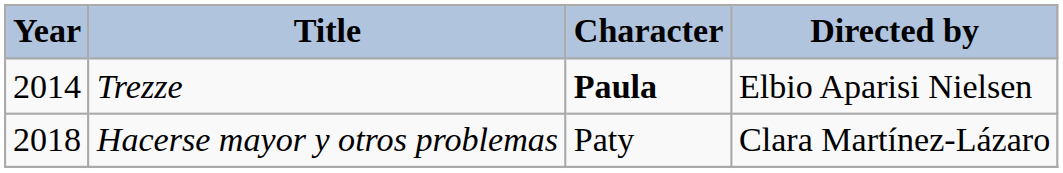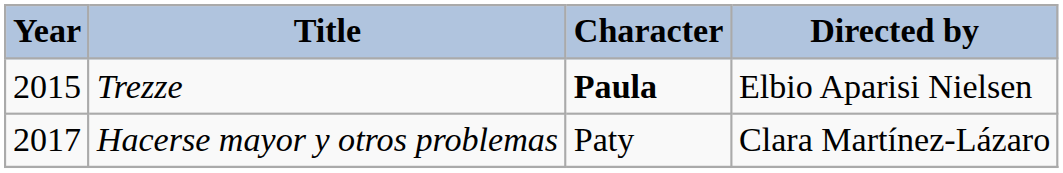 <table class="wikitable">
 <tr>
 <th style="background: #B0C4DE;">Year</th>
 <th style="background: #B0C4DE;">Title</th>
 <th style="background: #B0C4DE;">Character</th>
 <th style="background: #B0C4DE;">Directed by</th>
 </tr>
 <tr>
-<td>2014</td>
+<td>2015</td>
 <td><em>Trezze</em></td>
 <td><strong>Paula</strong></td>
 <td>Elbio Aparisi Nielsen</td>
 </tr>
 <tr>
-<td>2018</td>
+<td>2017</td>
 <td><em>Hacerse mayor y otros problemas</em></td>
 <td>Paty</td>
 <td>Clara Martínez-Lázaro</td>
 </tr>
 <tr>
 </tr>
 </table>
